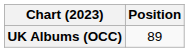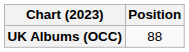 <table class="wikitable plainrowheaders" style="text-align:center">
 <tr>
 <th scope="col">Chart (2023)</th>
 <th scope="col">Position</th>
 </tr>
 <tr>
 <th scope="row">UK Albums (OCC)</th>
-<td>89</td>
+<td>88</td>
 </tr>
 </table>
